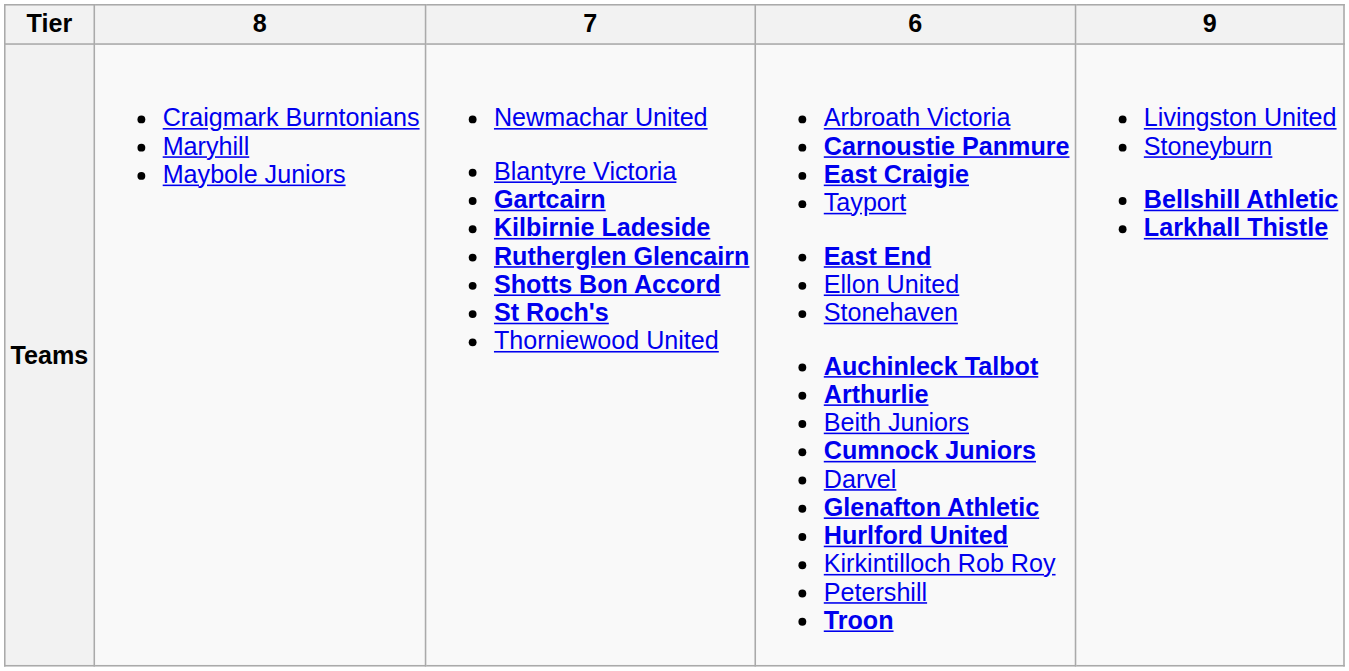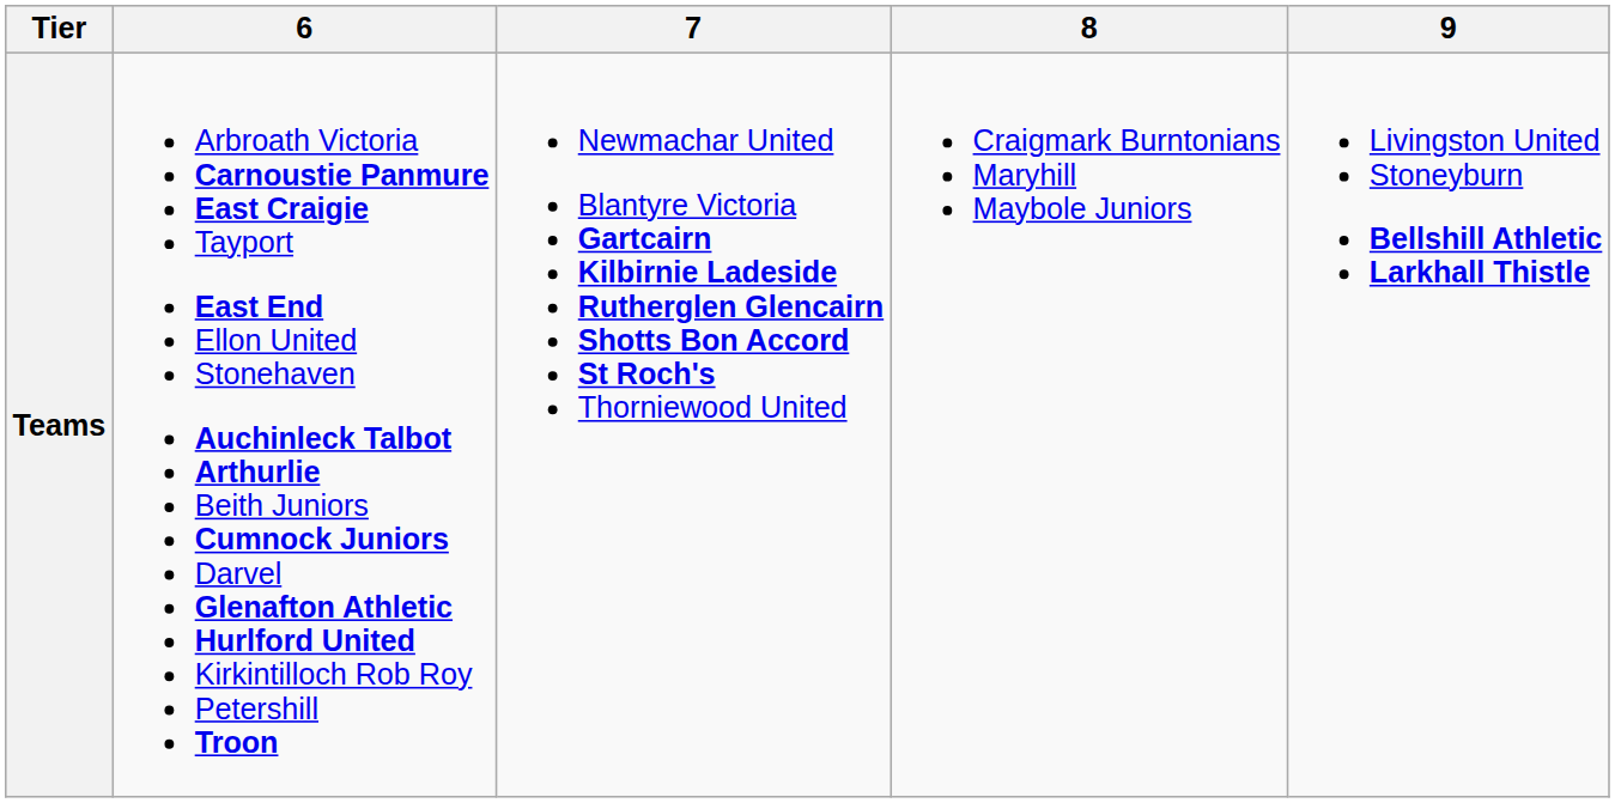 <table class="wikitable" style="text-align:left">
 <tr>
 <th>Tier</th>
+<th>6</th>
+<th>7</th>
 <th>8</th>
-<th>7</th>
-<th>6</th>
 <th>9</th>
 </tr>
 <tr>
 <th>Teams</th>
+<td valign="top"><br><ul><li><a href='#'>Arbroath Victoria</a></li><li><a href='#'><strong>Carnoustie Panmure</strong></a></li><li><a href='#'><strong>East Craigie</strong></a></li><li><a href='#'>Tayport</a></li></ul><ul><li><a href='#'><strong>East End</strong></a></li><li><a href='#'>Ellon United</a></li><li><a href='#'>Stonehaven</a></li></ul><ul><li><a href='#'><strong>Auchinleck Talbot</strong></a></li><li><a href='#'><strong>Arthurlie</strong></a></li><li><a href='#'>Beith Juniors</a></li><li><a href='#'><strong>Cumnock Juniors</strong></a></li><li><a href='#'>Darvel</a></li><li><a href='#'><strong>Glenafton Athletic</strong></a></li><li><a href='#'><strong>Hurlford United</strong></a></li><li><a href='#'>Kirkintilloch Rob Roy</a></li><li><a href='#'>Petershill</a></li><li><a href='#'><strong>Troon</strong></a></li></ul></td>
+<td valign="top"><br><ul><li><a href='#'>Newmachar United</a></li></ul><ul><li><a href='#'>Blantyre Victoria</a></li><li><a href='#'><strong>Gartcairn</strong></a></li><li><a href='#'><strong>Kilbirnie Ladeside</strong></a></li><li><a href='#'><strong>Rutherglen Glencairn</strong></a></li><li><a href='#'><strong>Shotts Bon Accord</strong></a></li><li><a href='#'><strong>St Roch's</strong></a></li><li><a href='#'>Thorniewood United</a></li></ul></td>
 <td valign="top"><br><ul><li><a href='#'>Craigmark Burntonians</a></li><li><a href='#'>Maryhill</a></li><li><a href='#'>Maybole Juniors</a></li></ul></td>
-<td valign="top"><br><ul><li><a href='#'>Newmachar United</a></li></ul><ul><li><a href='#'>Blantyre Victoria</a></li><li><a href='#'><strong>Gartcairn</strong></a></li><li><a href='#'><strong>Kilbirnie Ladeside</strong></a></li><li><a href='#'><strong>Rutherglen Glencairn</strong></a></li><li><a href='#'><strong>Shotts Bon Accord</strong></a></li><li><a href='#'><strong>St Roch's</strong></a></li><li><a href='#'>Thorniewood United</a></li></ul></td>
-<td valign="top"><br><ul><li><a href='#'>Arbroath Victoria</a></li><li><a href='#'><strong>Carnoustie Panmure</strong></a></li><li><a href='#'><strong>East Craigie</strong></a></li><li><a href='#'>Tayport</a></li></ul><ul><li><a href='#'><strong>East End</strong></a></li><li><a href='#'>Ellon United</a></li><li><a href='#'>Stonehaven</a></li></ul><ul><li><a href='#'><strong>Auchinleck Talbot</strong></a></li><li><a href='#'><strong>Arthurlie</strong></a></li><li><a href='#'>Beith Juniors</a></li><li><a href='#'><strong>Cumnock Juniors</strong></a></li><li><a href='#'>Darvel</a></li><li><a href='#'><strong>Glenafton Athletic</strong></a></li><li><a href='#'><strong>Hurlford United</strong></a></li><li><a href='#'>Kirkintilloch Rob Roy</a></li><li><a href='#'>Petershill</a></li><li><a href='#'><strong>Troon</strong></a></li></ul></td>
 <td valign="top"><br><ul><li><a href='#'>Livingston United</a></li><li><a href='#'>Stoneyburn</a></li></ul><ul><li><a href='#'><strong>Bellshill Athletic</strong></a></li><li><a href='#'><strong>Larkhall Thistle</strong></a></li></ul></td>
 </tr>
 </table>
